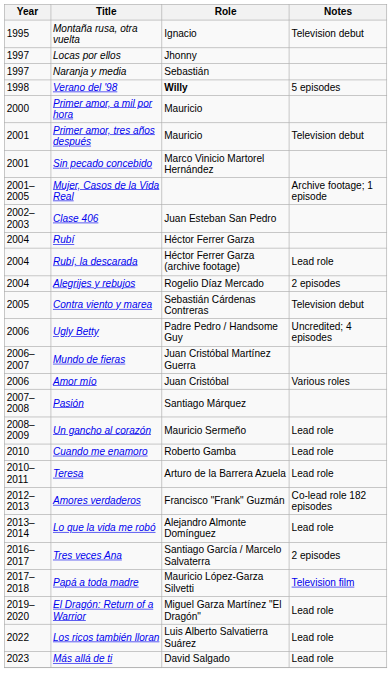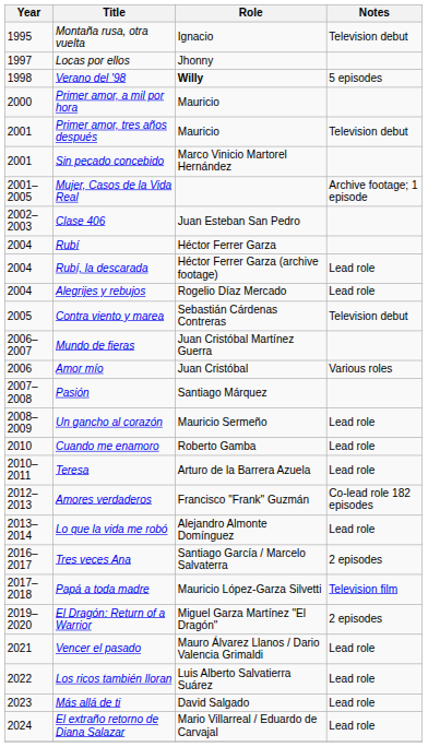 <table class="wikitable sortable">
 <tr>
 <th>Year</th>
 <th>Title</th>
 <th>Role</th>
 <th>Notes</th>
 </tr>
 <tr>
 <td>1995</td>
 <td><em>Montaña rusa, otra vuelta</em></td>
 <td>Ignacio</td>
 <td>Television debut</td>
 </tr>
 <tr>
 <td>1997</td>
 <td><em>Locas por ellos</em></td>
 <td>Jhonny</td>
-<td></td>
-</tr>
-<tr>
-<td>1997</td>
-<td><em>Naranja y media</em></td>
-<td>Sebastián</td>
 <td></td>
 </tr>
 <tr>
 <td>1998</td>
 <td><em><a href='#'>Verano del '98</a></em></td>
 <td><strong>Willy</strong></td>
 <td>5 episodes</td>
 </tr>
 <tr>
 <td>2000</td>
 <td><em><a href='#'>Primer amor, a mil por hora</a></em></td>
 <td>Mauricio</td>
 <td></td>
 </tr>
 <tr>
 <td>2001</td>
 <td><em><a href='#'>Primer amor, tres años después</a></em></td>
 <td>Mauricio</td>
 <td>Television debut</td>
 </tr>
 <tr>
 <td>2001</td>
 <td><em><a href='#'>Sin pecado concebido</a></em></td>
 <td>Marco Vinicio Martorel Hernández</td>
 <td></td>
 </tr>
 <tr>
 <td>2001–2005</td>
 <td><em><a href='#'>Mujer, Casos de la Vida Real</a></em></td>
 <td></td>
 <td>Archive footage; 1 episode</td>
 </tr>
 <tr>
 <td>2002–2003</td>
 <td><em><a href='#'>Clase 406</a></em></td>
 <td>Juan Esteban San Pedro</td>
 <td></td>
 </tr>
 <tr>
 <td>2004</td>
 <td><em><a href='#'>Rubí</a></em></td>
 <td>Héctor Ferrer Garza</td>
 <td></td>
 </tr>
 <tr>
 <td>2004</td>
 <td><em><a href='#'>Rubí, la descarada</a></em></td>
 <td>Héctor Ferrer Garza (archive footage)</td>
 <td>Lead role</td>
 </tr>
 <tr>
 <td>2004</td>
 <td><em><a href='#'>Alegrijes y rebujos</a></em></td>
 <td>Rogelio Díaz Mercado</td>
-<td>2 episodes</td>
+<td>Lead role</td>
 </tr>
 <tr>
 <td>2005</td>
 <td><em><a href='#'>Contra viento y marea</a></em></td>
 <td>Sebastián Cárdenas Contreras</td>
 <td>Television debut</td>
-</tr>
-<tr>
-<td>2006</td>
-<td><em><a href='#'>Ugly Betty</a></em></td>
-<td>Padre Pedro / Handsome Guy</td>
-<td>Uncredited; 4 episodes</td>
 </tr>
 <tr>
 <td>2006–2007</td>
 <td><em><a href='#'>Mundo de fieras</a></em></td>
 <td>Juan Cristóbal Martínez Guerra</td>
 <td></td>
 </tr>
 <tr>
 <td>2006</td>
 <td><em><a href='#'>Amor mío</a></em></td>
 <td>Juan Cristóbal</td>
 <td>Various roles</td>
 </tr>
 <tr>
 <td>2007–2008</td>
 <td><em><a href='#'>Pasión</a></em></td>
 <td>Santiago Márquez</td>
 <td></td>
 </tr>
 <tr>
 <td>2008–2009</td>
 <td><em><a href='#'>Un gancho al corazón</a></em></td>
 <td>Mauricio Sermeño</td>
 <td>Lead role</td>
 </tr>
 <tr>
 <td>2010</td>
 <td><em><a href='#'>Cuando me enamoro</a></em></td>
 <td>Roberto Gamba</td>
 <td>Lead role</td>
 </tr>
 <tr>
 <td>2010–2011</td>
 <td><em><a href='#'>Teresa</a></em></td>
 <td>Arturo de la Barrera Azuela</td>
 <td>Lead role</td>
 </tr>
 <tr>
 <td>2012–2013</td>
 <td><em><a href='#'>Amores verdaderos</a></em></td>
 <td>Francisco "Frank" Guzmán</td>
 <td>Co-lead role 182 episodes</td>
 </tr>
 <tr>
 <td>2013–2014</td>
 <td><em><a href='#'>Lo que la vida me robó</a></em></td>
 <td>Alejandro Almonte Domínguez</td>
 <td>Lead role</td>
 </tr>
 <tr>
 <td>2016–2017</td>
 <td><em><a href='#'>Tres veces Ana</a></em></td>
 <td>Santiago García / Marcelo Salvaterra</td>
 <td>2 episodes</td>
 </tr>
 <tr>
 <td>2017–2018</td>
 <td><em><a href='#'>Papá a toda madre</a></em></td>
 <td>Mauricio López-Garza Silvetti</td>
 <td><a href='#'>Television film</a></td>
 </tr>
 <tr>
 <td>2019–2020</td>
 <td><em><a href='#'>El Dragón: Return of a Warrior</a></em></td>
 <td>Miguel Garza Martínez "El Dragón"</td>
+<td>2 episodes</td>
+</tr>
+<tr>
+<td>2021</td>
+<td><em><a href='#'>Vencer el pasado</a></em></td>
+<td>Mauro Álvarez Llanos / Dario Valencia Grimaldi</td>
 <td>Lead role</td>
 </tr>
 <tr>
 <td>2022</td>
 <td><em><a href='#'>Los ricos también lloran</a></em></td>
 <td>Luis Alberto Salvatierra Suárez</td>
 <td>Lead role</td>
 </tr>
 <tr>
 <td>2023</td>
 <td><em><a href='#'>Más allá de ti</a></em></td>
 <td>David Salgado</td>
 <td>Lead role</td>
 </tr>
 <tr>
+<td>2024</td>
+<td><em><a href='#'>El extraño retorno de Diana Salazar</a></em></td>
+<td>Mario Villarreal / Eduardo de Carvajal</td>
+<td>Lead role</td>
+</tr>
+<tr>
 </tr>
 </table>
